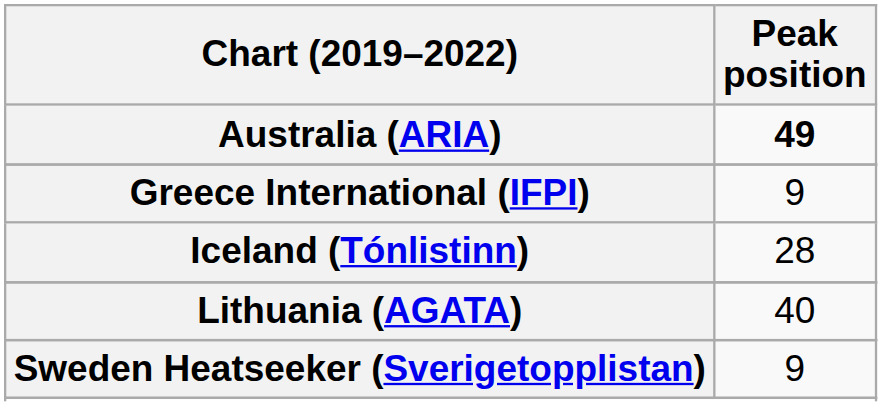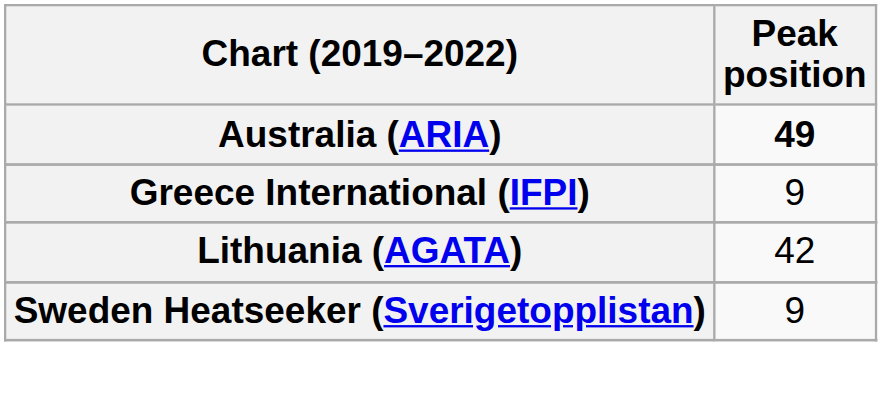 <table class="wikitable sortable plainrowheaders" style="text-align:center">
 <tr>
 <th scope="col">Chart (2019–2022)</th>
 <th scope="col">Peak<br>position</th>
 </tr>
 <tr>
 <th scope="row">Australia (<a href='#'>ARIA</a>)</th>
 <td><strong>49</strong></td>
 </tr>
 <tr>
 </tr>
 <tr>
 <th scope="row">Greece International (<a href='#'>IFPI</a>)</th>
 <td>9</td>
 </tr>
 <tr>
-<th scope="row">Iceland (<a href='#'>Tónlistinn</a>)</th>
-<td>28</td>
-</tr>
-<tr>
 </tr>
 <tr>
 <th scope="row">Lithuania (<a href='#'>AGATA</a>)</th>
-<td>40</td>
+<td>42</td>
 </tr>
 <tr>
 </tr>
 <tr>
 <th scope="row">Sweden Heatseeker (<a href='#'>Sverigetopplistan</a>)</th>
 <td>9</td>
 </tr>
 <tr>
 </tr>
 <tr>
 </tr>
 </table>
